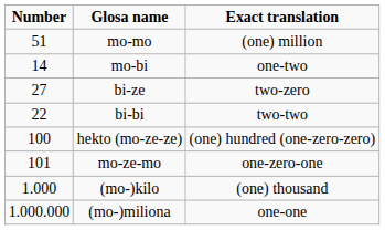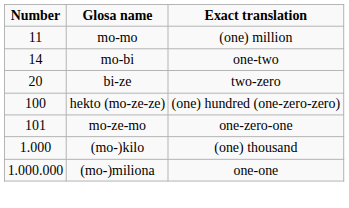 <table class="wikitable" style="text-align:center">
 <tr>
 <td><strong>Number</strong></td>
 <td><strong>Glosa name</strong></td>
 <td><strong>Exact translation</strong></td>
 </tr>
 <tr>
-<td>51</td>
+<td>11</td>
 <td>mo-mo</td>
 <td>(one) million</td>
 </tr>
 <tr>
 <td>14</td>
 <td>mo-bi</td>
 <td>one-two</td>
 </tr>
 <tr>
-<td>27</td>
+<td>20</td>
 <td>bi-ze</td>
 <td>two-zero</td>
-</tr>
-<tr>
-<td>22</td>
-<td>bi-bi</td>
-<td>two-two</td>
 </tr>
 <tr>
 <td>100</td>
 <td>hekto (mo-ze-ze)</td>
 <td>(one) hundred (one-zero-zero)</td>
 </tr>
 <tr>
 <td>101</td>
 <td>mo-ze-mo</td>
 <td>one-zero-one</td>
 </tr>
 <tr>
 <td>1.000</td>
 <td>(mo-)kilo</td>
 <td>(one) thousand</td>
 </tr>
 <tr>
 <td>1.000.000</td>
 <td>(mo-)miliona</td>
 <td>one-one</td>
 </tr>
 </table>
